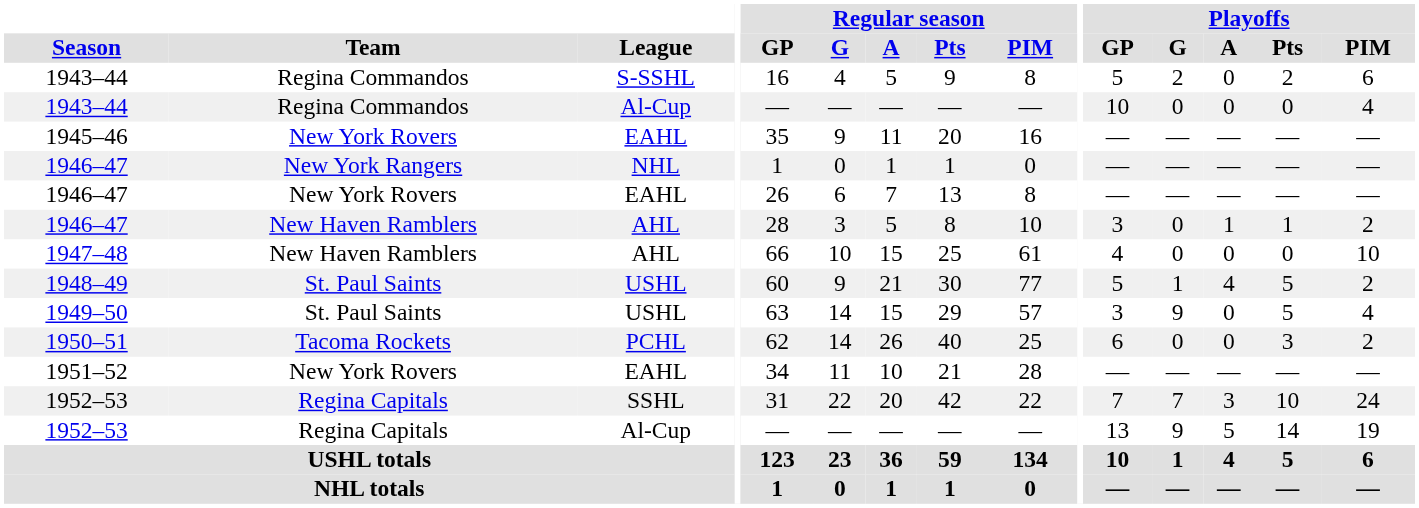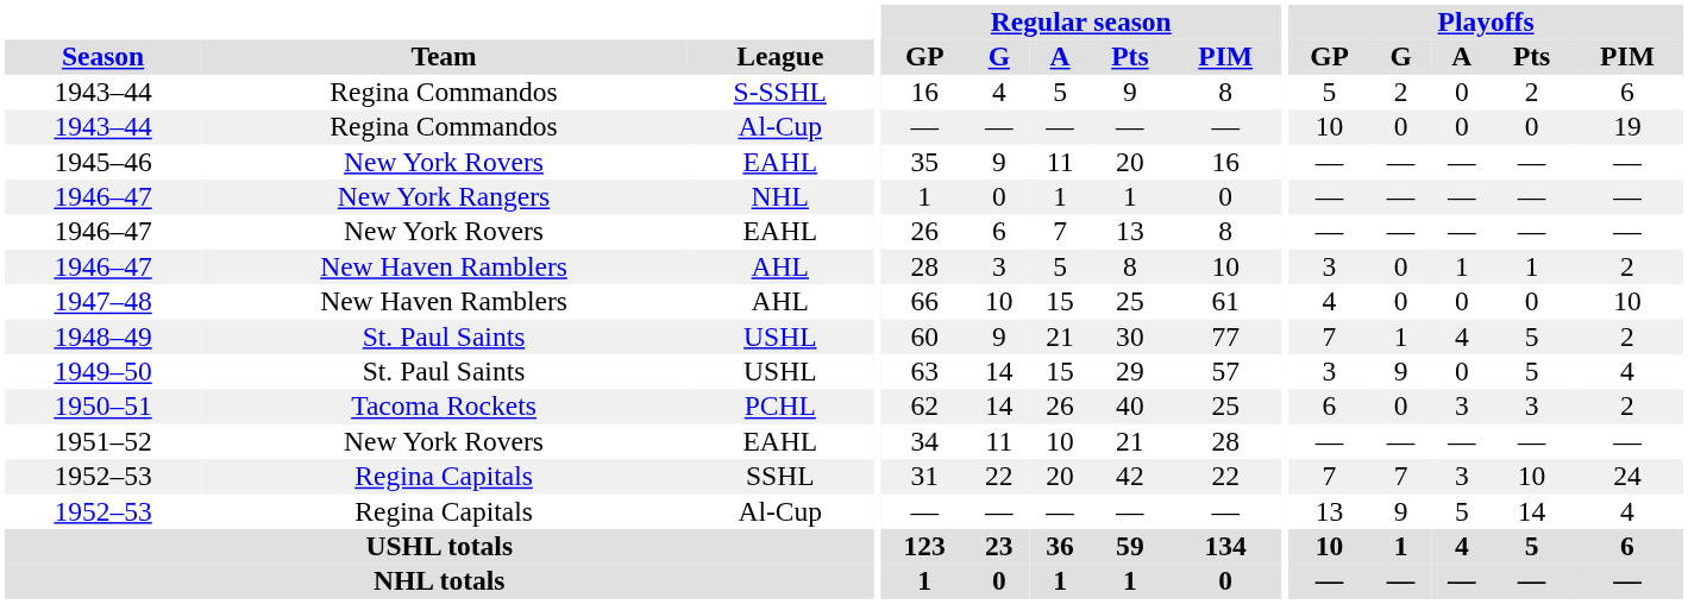 <table border="0" cellpadding="1" cellspacing="0" style="text-align:center; width:60em">
 <tr bgcolor="#e0e0e0">
 <th colspan="3" bgcolor="#ffffff"></th>
 <th rowspan="100" bgcolor="#ffffff"></th>
 <th colspan="5"><a href='#'>Regular season</a></th>
 <th rowspan="100" bgcolor="#ffffff"></th>
 <th colspan="5"><a href='#'>Playoffs</a></th>
 </tr>
 <tr bgcolor="#e0e0e0">
 <th><a href='#'>Season</a></th>
 <th>Team</th>
 <th>League</th>
 <th>GP</th>
 <th><a href='#'>G</a></th>
 <th><a href='#'>A</a></th>
 <th><a href='#'>Pts</a></th>
 <th><a href='#'>PIM</a></th>
 <th>GP</th>
 <th>G</th>
 <th>A</th>
 <th>Pts</th>
 <th>PIM</th>
 </tr>
 <tr>
 <td>1943–44</td>
 <td>Regina Commandos</td>
 <td><a href='#'>S-SSHL</a></td>
 <td>16</td>
 <td>4</td>
 <td>5</td>
 <td>9</td>
 <td>8</td>
 <td>5</td>
 <td>2</td>
 <td>0</td>
 <td>2</td>
 <td>6</td>
 </tr>
 <tr bgcolor="#f0f0f0">
 <td><a href='#'>1943–44</a></td>
 <td>Regina Commandos</td>
 <td><a href='#'>Al-Cup</a></td>
 <td>—</td>
 <td>—</td>
 <td>—</td>
 <td>—</td>
 <td>—</td>
 <td>10</td>
 <td>0</td>
 <td>0</td>
 <td>0</td>
-<td>4</td>
+<td>19</td>
 </tr>
 <tr>
 <td>1945–46</td>
 <td><a href='#'>New York Rovers</a></td>
 <td><a href='#'>EAHL</a></td>
 <td>35</td>
 <td>9</td>
 <td>11</td>
 <td>20</td>
 <td>16</td>
 <td>—</td>
 <td>—</td>
 <td>—</td>
 <td>—</td>
 <td>—</td>
 </tr>
 <tr bgcolor="#f0f0f0">
 <td><a href='#'>1946–47</a></td>
 <td><a href='#'>New York Rangers</a></td>
 <td><a href='#'>NHL</a></td>
 <td>1</td>
 <td>0</td>
 <td>1</td>
 <td>1</td>
 <td>0</td>
 <td>—</td>
 <td>—</td>
 <td>—</td>
 <td>—</td>
 <td>—</td>
 </tr>
 <tr>
 <td>1946–47</td>
 <td>New York Rovers</td>
 <td>EAHL</td>
 <td>26</td>
 <td>6</td>
 <td>7</td>
 <td>13</td>
 <td>8</td>
 <td>—</td>
 <td>—</td>
 <td>—</td>
 <td>—</td>
 <td>—</td>
 </tr>
 <tr bgcolor="#f0f0f0">
 <td><a href='#'>1946–47</a></td>
 <td><a href='#'>New Haven Ramblers</a></td>
 <td><a href='#'>AHL</a></td>
 <td>28</td>
 <td>3</td>
 <td>5</td>
 <td>8</td>
 <td>10</td>
 <td>3</td>
 <td>0</td>
 <td>1</td>
 <td>1</td>
 <td>2</td>
 </tr>
 <tr>
 <td><a href='#'>1947–48</a></td>
 <td>New Haven Ramblers</td>
 <td>AHL</td>
 <td>66</td>
 <td>10</td>
 <td>15</td>
 <td>25</td>
 <td>61</td>
 <td>4</td>
 <td>0</td>
 <td>0</td>
 <td>0</td>
 <td>10</td>
 </tr>
 <tr bgcolor="#f0f0f0">
 <td><a href='#'>1948–49</a></td>
 <td><a href='#'>St. Paul Saints</a></td>
 <td><a href='#'>USHL</a></td>
 <td>60</td>
 <td>9</td>
 <td>21</td>
 <td>30</td>
 <td>77</td>
-<td>5</td>
+<td>7</td>
 <td>1</td>
 <td>4</td>
 <td>5</td>
 <td>2</td>
 </tr>
 <tr>
 <td><a href='#'>1949–50</a></td>
 <td>St. Paul Saints</td>
 <td>USHL</td>
 <td>63</td>
 <td>14</td>
 <td>15</td>
 <td>29</td>
 <td>57</td>
 <td>3</td>
 <td>9</td>
 <td>0</td>
 <td>5</td>
 <td>4</td>
 </tr>
 <tr bgcolor="#f0f0f0">
 <td><a href='#'>1950–51</a></td>
 <td><a href='#'>Tacoma Rockets</a></td>
 <td><a href='#'>PCHL</a></td>
 <td>62</td>
 <td>14</td>
 <td>26</td>
 <td>40</td>
 <td>25</td>
 <td>6</td>
 <td>0</td>
-<td>0</td>
+<td>3</td>
 <td>3</td>
 <td>2</td>
 </tr>
 <tr>
 <td>1951–52</td>
 <td>New York Rovers</td>
 <td>EAHL</td>
 <td>34</td>
 <td>11</td>
 <td>10</td>
 <td>21</td>
 <td>28</td>
 <td>—</td>
 <td>—</td>
 <td>—</td>
 <td>—</td>
 <td>—</td>
 </tr>
 <tr bgcolor="#f0f0f0">
 <td>1952–53</td>
 <td><a href='#'>Regina Capitals</a></td>
 <td>SSHL</td>
 <td>31</td>
 <td>22</td>
 <td>20</td>
 <td>42</td>
 <td>22</td>
 <td>7</td>
 <td>7</td>
 <td>3</td>
 <td>10</td>
 <td>24</td>
 </tr>
 <tr>
 <td><a href='#'>1952–53</a></td>
 <td>Regina Capitals</td>
 <td>Al-Cup</td>
 <td>—</td>
 <td>—</td>
 <td>—</td>
 <td>—</td>
 <td>—</td>
 <td>13</td>
 <td>9</td>
 <td>5</td>
 <td>14</td>
-<td>19</td>
+<td>4</td>
 </tr>
 <tr bgcolor="#e0e0e0">
 <th colspan="3">USHL totals</th>
 <th>123</th>
 <th>23</th>
 <th>36</th>
 <th>59</th>
 <th>134</th>
 <th>10</th>
 <th>1</th>
 <th>4</th>
 <th>5</th>
 <th>6</th>
 </tr>
 <tr bgcolor="#e0e0e0">
 <th colspan="3">NHL totals</th>
 <th>1</th>
 <th>0</th>
 <th>1</th>
 <th>1</th>
 <th>0</th>
 <th>—</th>
 <th>—</th>
 <th>—</th>
 <th>—</th>
 <th>—</th>
 </tr>
 </table>
